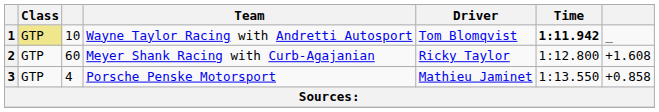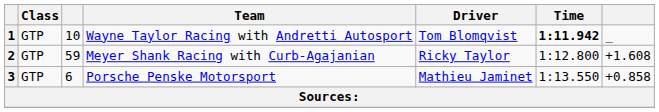 <table class="wikitable">
 <tr>
 <th scope="col"></th>
 <th scope="col">Class</th>
 <th scope="col"></th>
 <th scope="col">Team</th>
 <th scope="col">Driver</th>
 <th scope="col">Time</th>
 <th scope="col"></th>
 </tr>
 <tr>
 <th scope="row">1</th>
-<td style="background: khaki;">GTP</td>
+<td>GTP</td>
 <td>10</td>
 <td><a href='#'>Wayne Taylor Racing</a> with <a href='#'>Andretti Autosport</a></td>
 <td><a href='#'>Tom Blomqvist</a></td>
 <td><strong>1:11.942</strong></td>
 <td>_</td>
 </tr>
 <tr>
 <th scope="row">2</th>
 <td>GTP</td>
-<td>60</td>
+<td>59</td>
 <td><a href='#'>Meyer Shank Racing</a> with <a href='#'>Curb-Agajanian</a></td>
 <td><a href='#'>Ricky Taylor</a></td>
 <td>1:12.800</td>
 <td>+1.608</td>
 </tr>
 <tr>
 <th scope="row">3</th>
 <td>GTP</td>
-<td>4</td>
+<td>6</td>
 <td><a href='#'>Porsche Penske Motorsport</a></td>
 <td><a href='#'>Mathieu Jaminet</a></td>
 <td>1:13.550</td>
 <td>+0.858</td>
 </tr>
 <tr>
 <th colspan="7">Sources:</th>
 </tr>
 <tr>
 </tr>
 </table>
